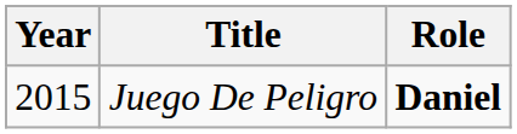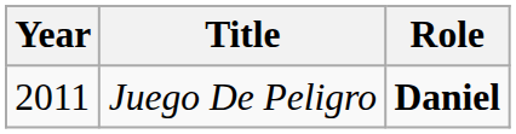 <table class="wikitable">
 <tr>
 <th>Year</th>
 <th>Title</th>
 <th>Role</th>
 </tr>
 <tr>
-<td>2015</td>
+<td>2011</td>
 <td><em>Juego De Peligro</em></td>
 <td><strong>Daniel</strong></td>
 </tr>
 </table>
